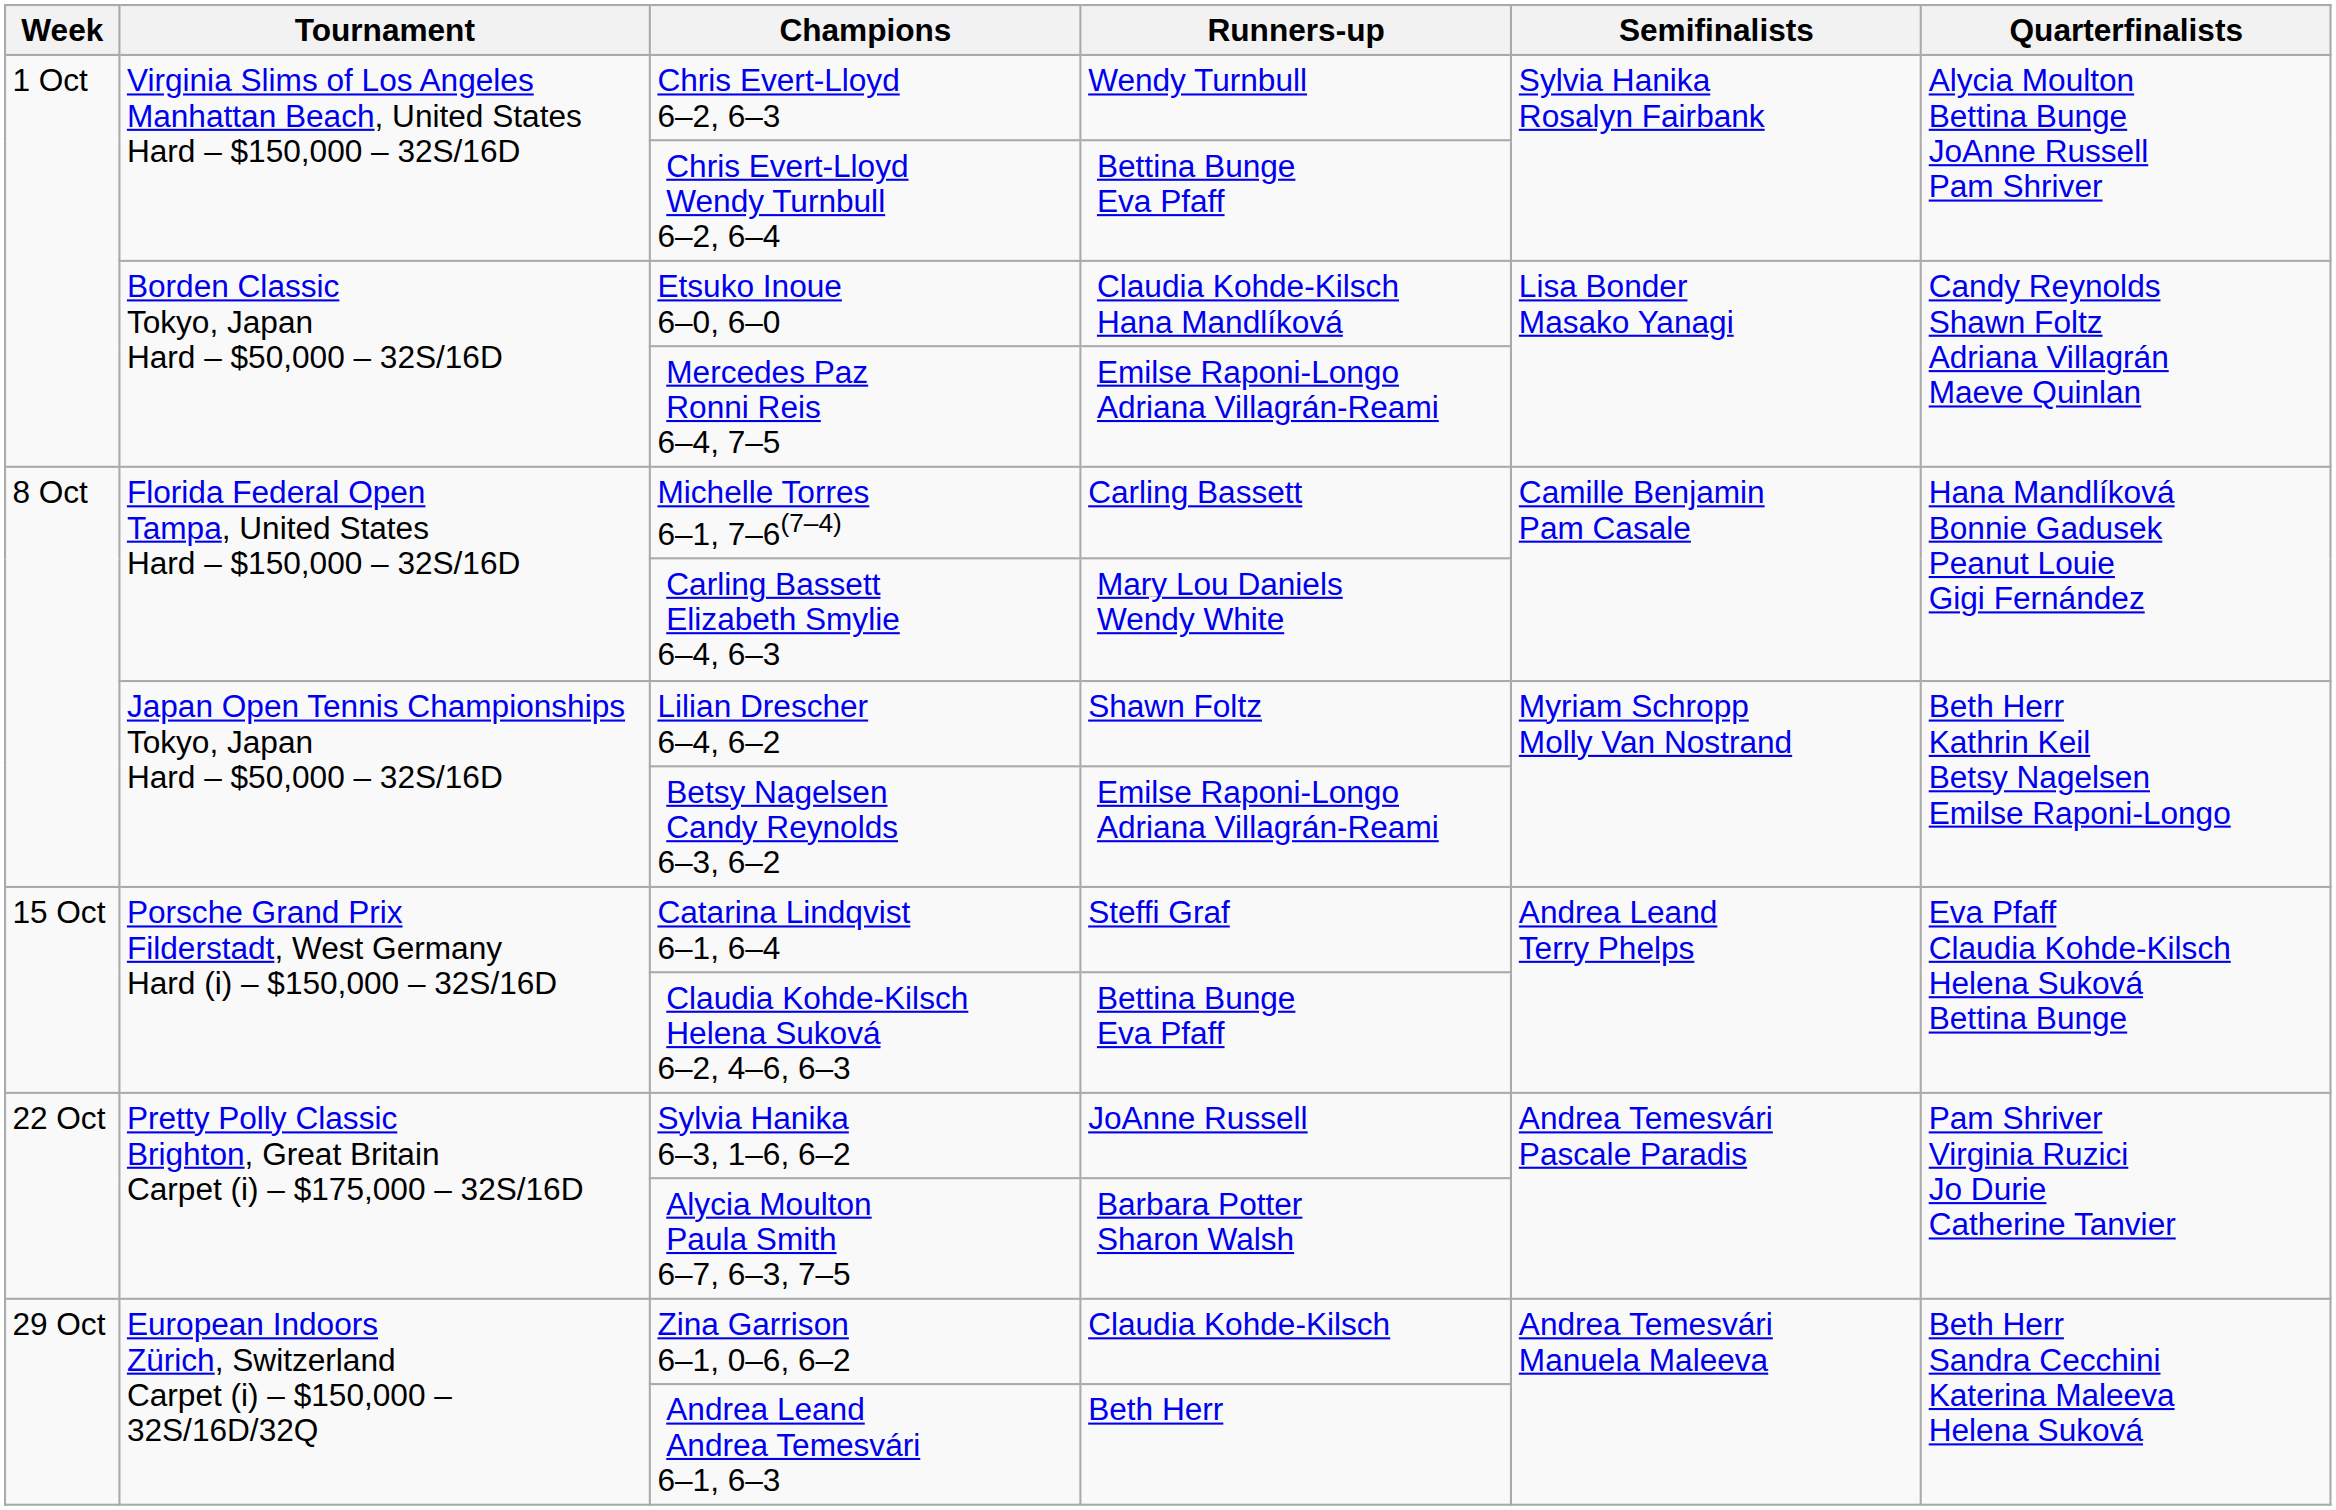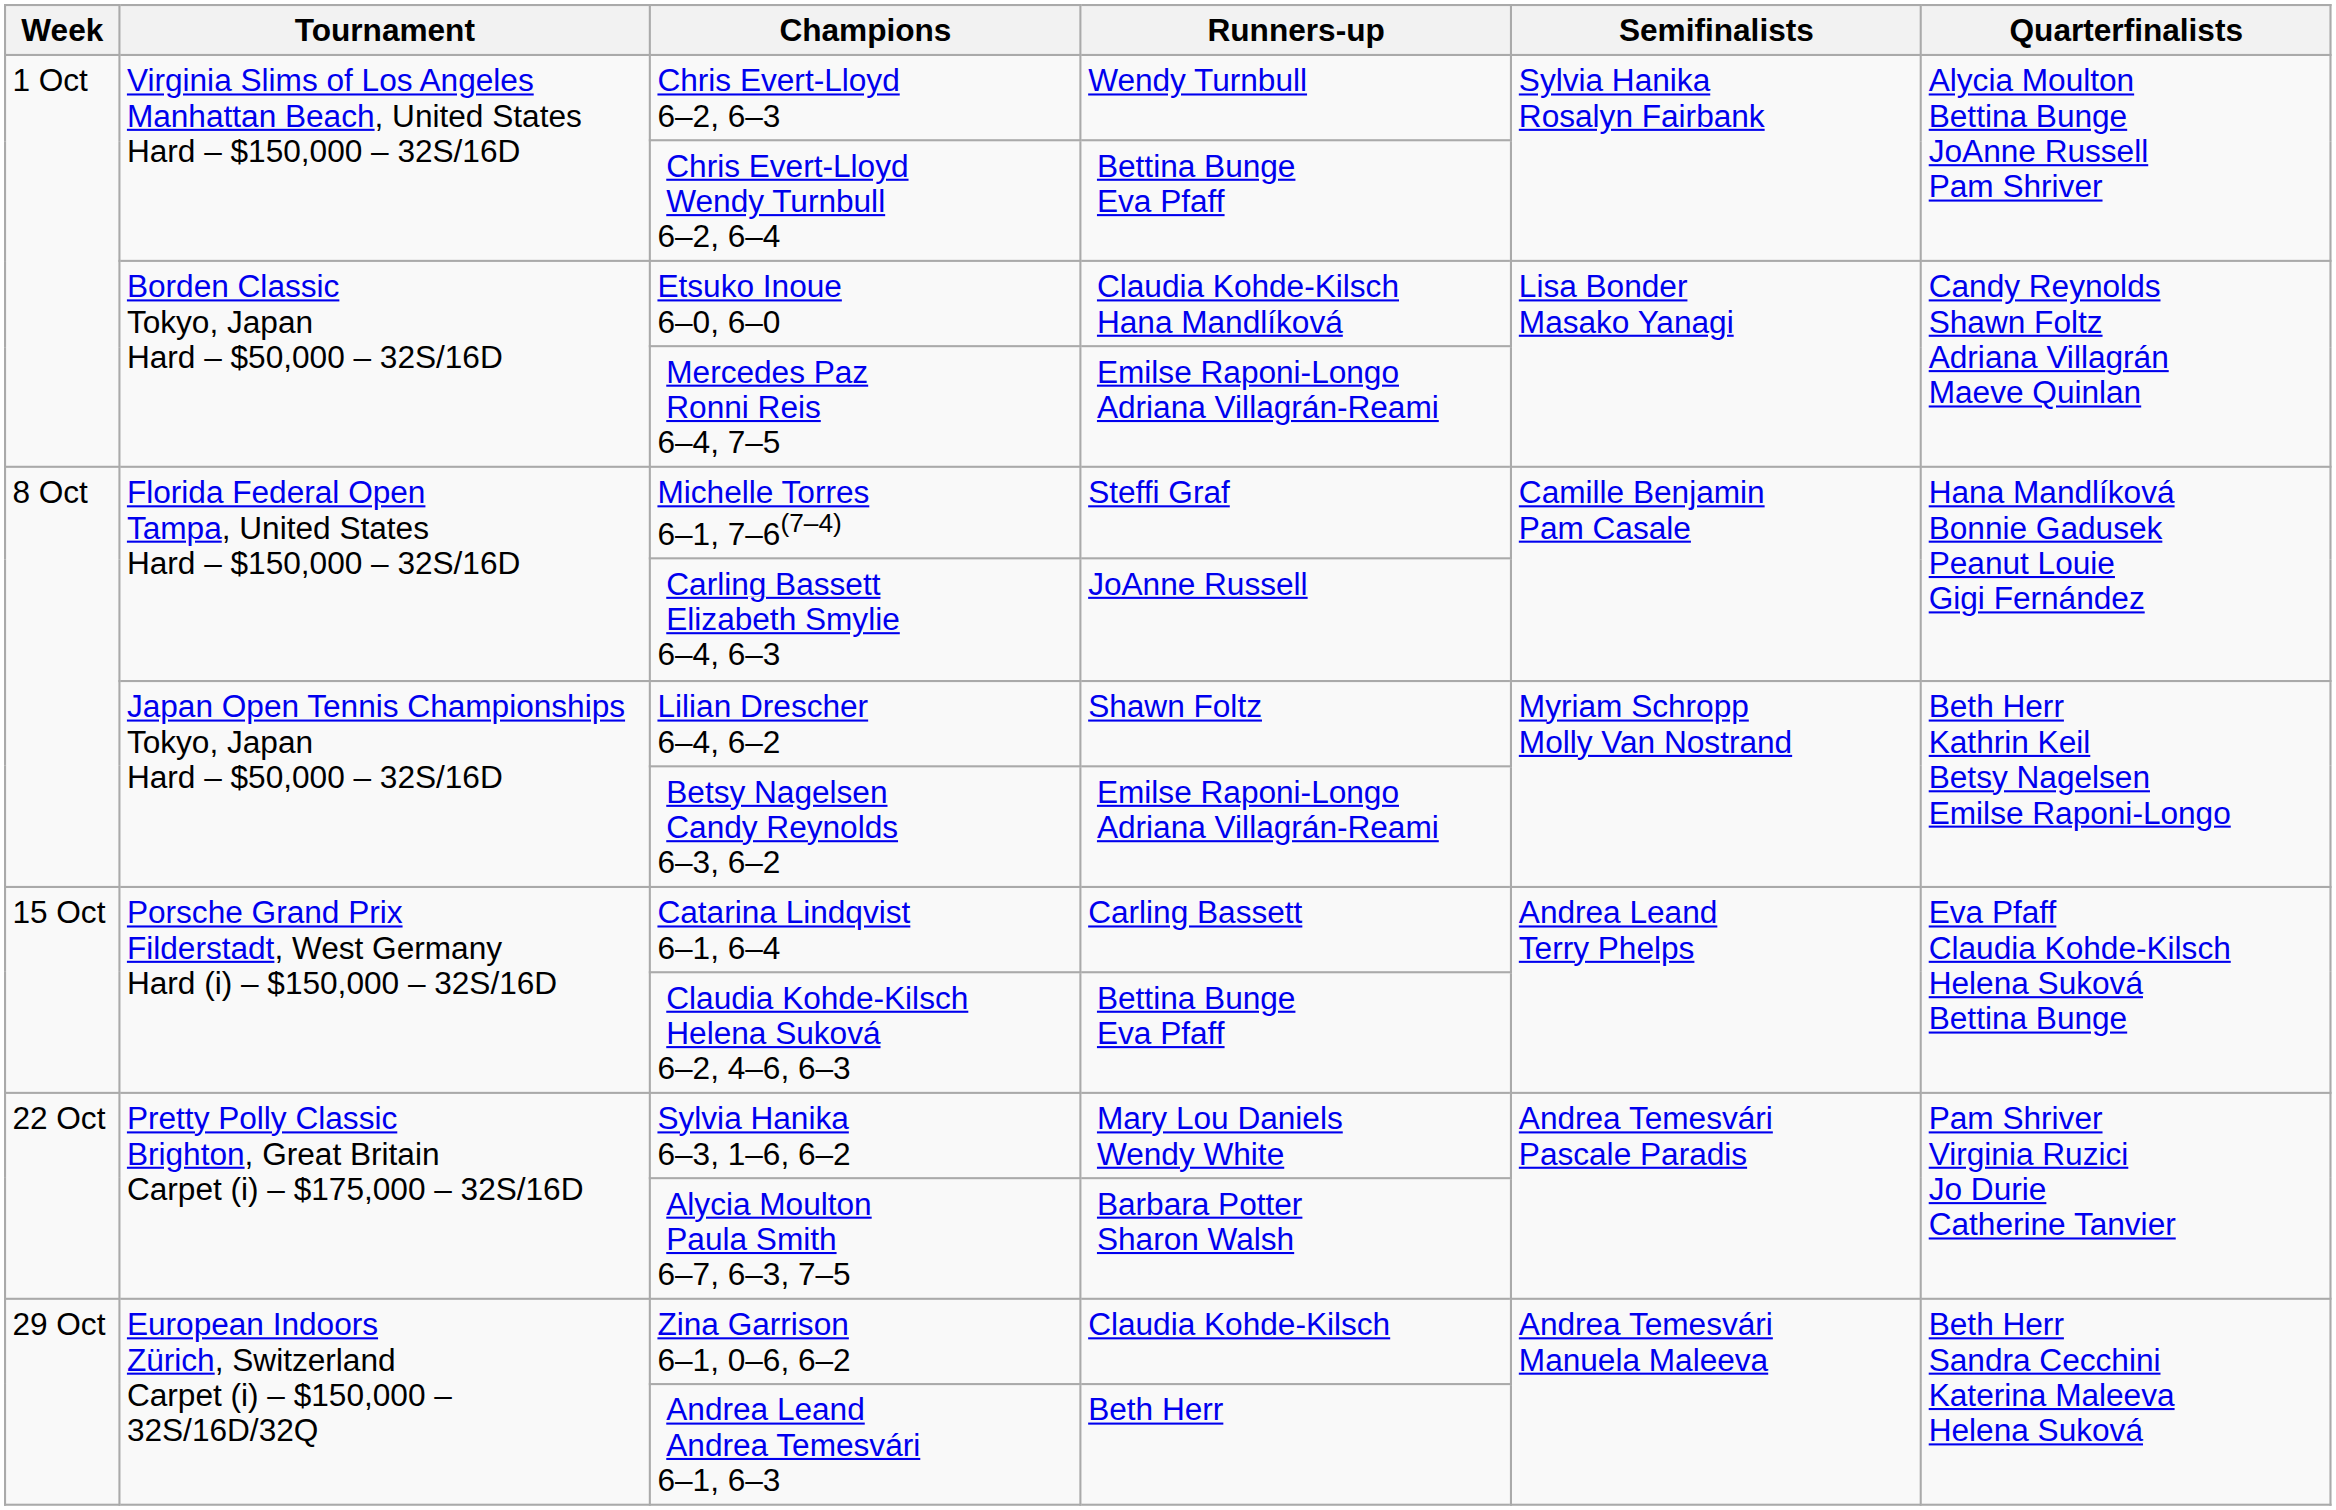 <table class=wikitable style=font-size:95%>
 <tr>
 <th style="width:48px;">Week</th>
 <th style="width:248px;">Tournament</th>
 <th style="width:200px;">Champions</th>
 <th style="width:200px;">Runners-up</th>
 <th style="width:190px;">Semifinalists</th>
 <th style="width:190px;">Quarterfinalists</th>
 </tr>
 <tr valign="top">
 <td rowspan=4>1 Oct</td>
 <td rowspan=2><a href='#'>Virginia Slims of Los Angeles</a><br> <a href='#'>Manhattan Beach</a>, United States<br>Hard – $150,000 – 32S/16D</td>
 <td> <a href='#'>Chris Evert-Lloyd</a><br>6–2, 6–3</td>
 <td> <a href='#'>Wendy Turnbull</a></td>
 <td rowspan=2> <a href='#'>Sylvia Hanika</a> <br> <a href='#'>Rosalyn Fairbank</a></td>
 <td rowspan=2> <a href='#'>Alycia Moulton</a>  <br> <a href='#'>Bettina Bunge</a> <br> <a href='#'>JoAnne Russell</a> <br> <a href='#'>Pam Shriver</a></td>
 </tr>
 <tr valign="top">
 <td> <a href='#'>Chris Evert-Lloyd</a><br> <a href='#'>Wendy Turnbull</a><br>6–2, 6–4</td>
 <td> <a href='#'>Bettina Bunge</a><br> <a href='#'>Eva Pfaff</a></td>
 </tr>
 <tr valign="top">
 <td rowspan=2><a href='#'>Borden Classic</a><br> Tokyo, Japan<br>Hard – $50,000 – 32S/16D</td>
 <td> <a href='#'>Etsuko Inoue</a><br>6–0, 6–0</td>
 <td> <a href='#'>Claudia Kohde-Kilsch</a><br> <a href='#'>Hana Mandlíková</a></td>
 <td rowspan=2> <a href='#'>Lisa Bonder</a> <br> <a href='#'>Masako Yanagi</a></td>
 <td rowspan=2> <a href='#'>Candy Reynolds</a>  <br> <a href='#'>Shawn Foltz</a> <br> <a href='#'>Adriana Villagrán</a> <br> <a href='#'>Maeve Quinlan</a></td>
 </tr>
 <tr valign="top">
 <td> <a href='#'>Mercedes Paz</a><br> <a href='#'>Ronni Reis</a><br>6–4, 7–5</td>
 <td> <a href='#'>Emilse Raponi-Longo</a><br> <a href='#'>Adriana Villagrán-Reami</a></td>
 </tr>
 <tr valign="top">
 <td rowspan=4>8 Oct</td>
 <td rowspan=2><a href='#'>Florida Federal Open</a><br> <a href='#'>Tampa</a>, United States<br>Hard – $150,000 – 32S/16D</td>
 <td> <a href='#'>Michelle Torres</a><br>6–1, 7–6<sup>(7–4)</sup></td>
-<td> <a href='#'>Carling Bassett</a></td>
+<td> <a href='#'>Steffi Graf</a></td>
 <td rowspan=2> <a href='#'>Camille Benjamin</a> <br> <a href='#'>Pam Casale</a></td>
 <td rowspan=2> <a href='#'>Hana Mandlíková</a>  <br> <a href='#'>Bonnie Gadusek</a> <br> <a href='#'>Peanut Louie</a> <br> <a href='#'>Gigi Fernández</a></td>
 </tr>
 <tr valign="top">
 <td> <a href='#'>Carling Bassett</a><br> <a href='#'>Elizabeth Smylie</a><br>6–4, 6–3</td>
-<td> <a href='#'>Mary Lou Daniels</a><br> <a href='#'>Wendy White</a></td>
+<td> <a href='#'>JoAnne Russell</a></td>
 </tr>
 <tr valign="top">
 <td rowspan=2><a href='#'>Japan Open Tennis Championships</a><br> Tokyo, Japan<br>Hard – $50,000 – 32S/16D</td>
 <td> <a href='#'>Lilian Drescher</a><br>6–4, 6–2</td>
 <td> <a href='#'>Shawn Foltz</a></td>
 <td rowspan=2> <a href='#'>Myriam Schropp</a> <br> <a href='#'>Molly Van Nostrand</a></td>
 <td rowspan=2> <a href='#'>Beth Herr</a>  <br> <a href='#'>Kathrin Keil</a> <br> <a href='#'>Betsy Nagelsen</a> <br> <a href='#'>Emilse Raponi-Longo</a></td>
 </tr>
 <tr valign="top">
 <td> <a href='#'>Betsy Nagelsen</a><br> <a href='#'>Candy Reynolds</a><br>6–3, 6–2</td>
 <td> <a href='#'>Emilse Raponi-Longo</a><br> <a href='#'>Adriana Villagrán-Reami</a></td>
 </tr>
 <tr valign="top">
 <td rowspan=2>15 Oct</td>
 <td rowspan=2><a href='#'>Porsche Grand Prix</a><br> <a href='#'>Filderstadt</a>, West Germany<br>Hard (i) – $150,000 – 32S/16D</td>
 <td> <a href='#'>Catarina Lindqvist</a><br>6–1, 6–4</td>
-<td> <a href='#'>Steffi Graf</a></td>
+<td> <a href='#'>Carling Bassett</a></td>
 <td rowspan=2> <a href='#'>Andrea Leand</a> <br> <a href='#'>Terry Phelps</a></td>
 <td rowspan=2> <a href='#'>Eva Pfaff</a>  <br> <a href='#'>Claudia Kohde-Kilsch</a> <br> <a href='#'>Helena Suková</a> <br> <a href='#'>Bettina Bunge</a></td>
 </tr>
 <tr valign="top">
 <td> <a href='#'>Claudia Kohde-Kilsch</a><br> <a href='#'>Helena Suková</a><br>6–2, 4–6, 6–3</td>
 <td> <a href='#'>Bettina Bunge</a><br> <a href='#'>Eva Pfaff</a></td>
 </tr>
 <tr valign="top">
 <td rowspan=2>22 Oct</td>
 <td rowspan=2><a href='#'>Pretty Polly Classic</a><br> <a href='#'>Brighton</a>, Great Britain<br>Carpet (i) – $175,000 – 32S/16D</td>
 <td> <a href='#'>Sylvia Hanika</a><br>6–3, 1–6, 6–2</td>
-<td> <a href='#'>JoAnne Russell</a></td>
+<td> <a href='#'>Mary Lou Daniels</a><br> <a href='#'>Wendy White</a></td>
 <td rowspan=2> <a href='#'>Andrea Temesvári</a> <br> <a href='#'>Pascale Paradis</a></td>
 <td rowspan=2> <a href='#'>Pam Shriver</a>  <br> <a href='#'>Virginia Ruzici</a> <br> <a href='#'>Jo Durie</a> <br> <a href='#'>Catherine Tanvier</a></td>
 </tr>
 <tr valign="top">
 <td> <a href='#'>Alycia Moulton</a><br> <a href='#'>Paula Smith</a><br>6–7, 6–3, 7–5</td>
 <td> <a href='#'>Barbara Potter</a><br> <a href='#'>Sharon Walsh</a></td>
 </tr>
 <tr valign="top">
 <td rowspan=2>29 Oct</td>
 <td rowspan=2><a href='#'>European Indoors</a><br> <a href='#'>Zürich</a>, Switzerland<br>Carpet (i) – $150,000 – 32S/16D/32Q</td>
 <td> <a href='#'>Zina Garrison</a><br>6–1, 0–6, 6–2</td>
 <td> <a href='#'>Claudia Kohde-Kilsch</a></td>
 <td rowspan=2> <a href='#'>Andrea Temesvári</a> <br> <a href='#'>Manuela Maleeva</a></td>
 <td rowspan=2> <a href='#'>Beth Herr</a>  <br> <a href='#'>Sandra Cecchini</a> <br> <a href='#'>Katerina Maleeva</a> <br> <a href='#'>Helena Suková</a></td>
 </tr>
 <tr valign="top">
 <td> <a href='#'>Andrea Leand</a><br> <a href='#'>Andrea Temesvári</a><br>6–1, 6–3</td>
 <td> <a href='#'>Beth Herr</a></td>
 </tr>
 </table>
